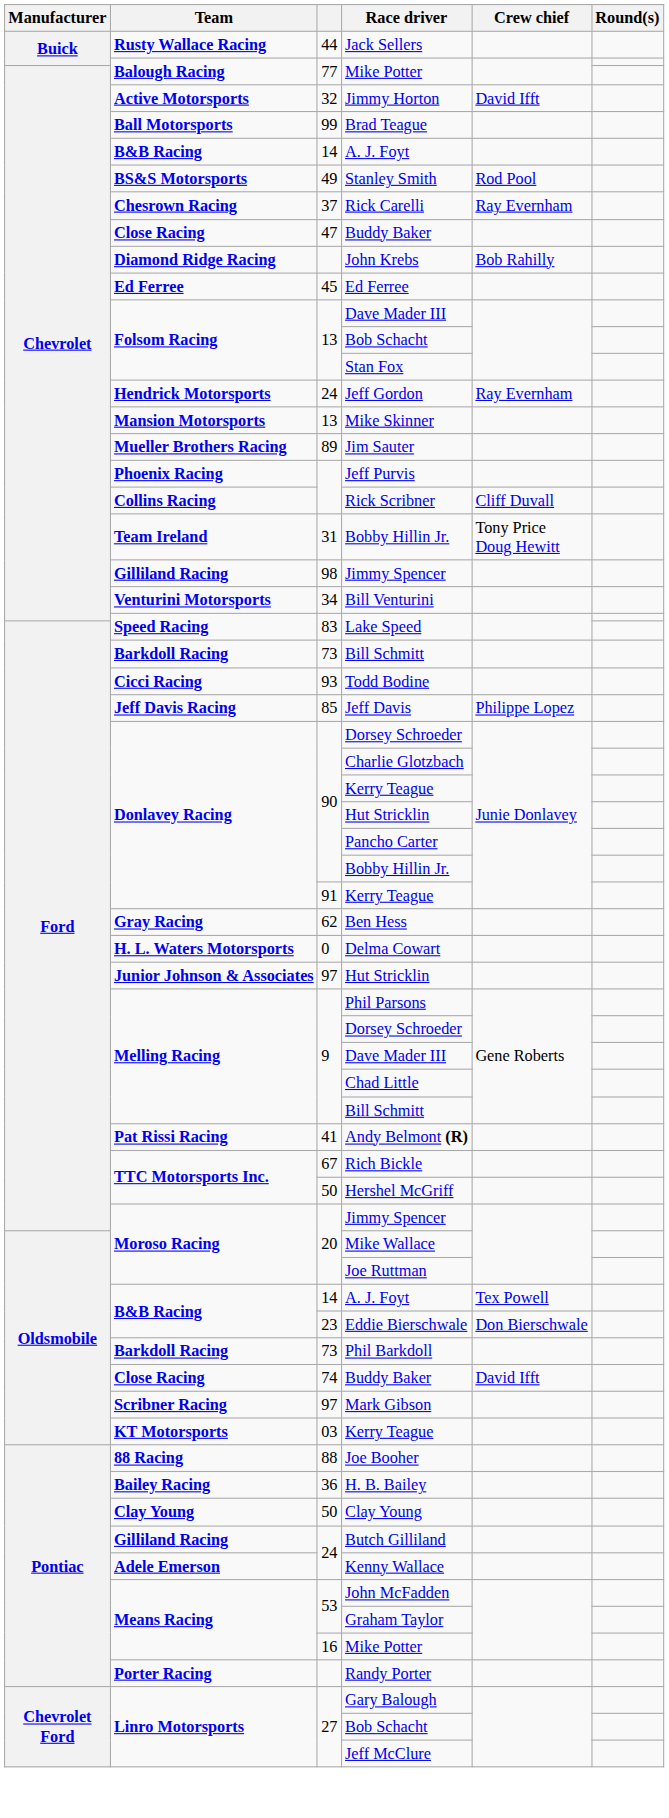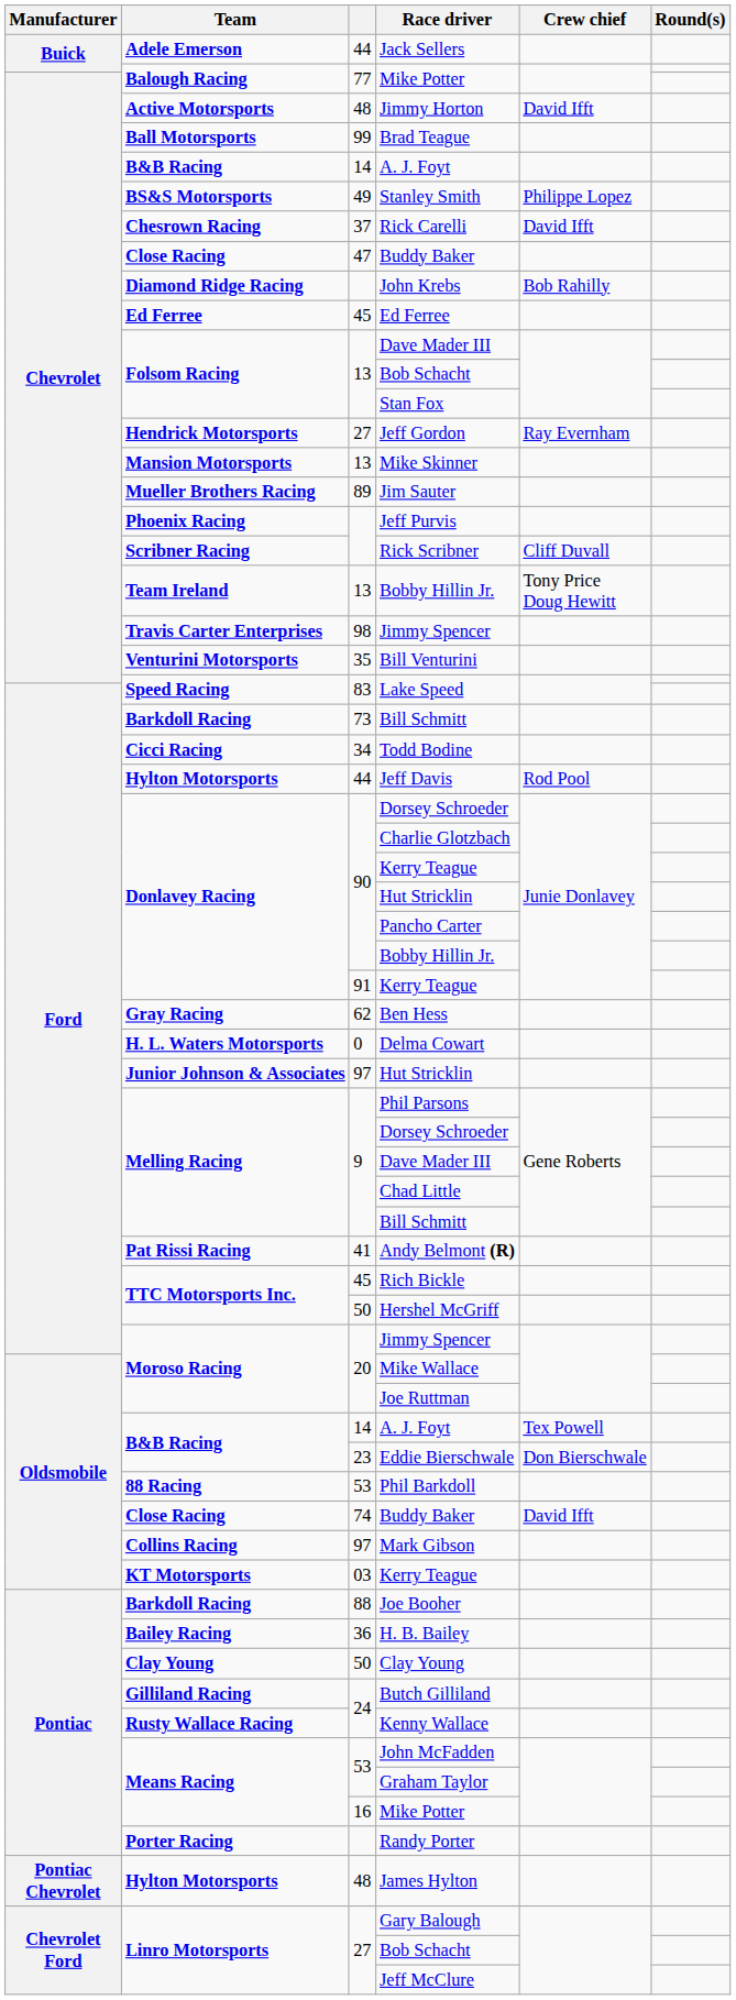 <table class="wikitable" style="font-size: 95%;">
 <tr>
 <th>Manufacturer</th>
 <th>Team</th>
 <th></th>
 <th>Race driver</th>
 <th>Crew chief</th>
 <th>Round(s)</th>
 </tr>
 <tr>
 <th rowspan="2"><a href='#'>Buick</a></th>
-<td><strong><a href='#'>Rusty Wallace Racing</a></strong></td>
+<td><strong><a href='#'>Adele Emerson</a></strong></td>
 <td>44</td>
 <td><a href='#'>Jack Sellers</a></td>
 <td></td>
 <td></td>
 </tr>
 <tr>
 <td rowspan="2"><strong><a href='#'>Balough Racing</a></strong></td>
 <td rowspan="2">77</td>
 <td rowspan="2"><a href='#'>Mike Potter</a></td>
 <td rowspan="2"></td>
 <td></td>
 </tr>
 <tr>
 <th rowspan="21"><a href='#'>Chevrolet</a></th>
 <td></td>
 </tr>
 <tr>
 <td><strong><a href='#'>Active Motorsports</a></strong></td>
-<td>32</td>
+<td>48</td>
 <td><a href='#'>Jimmy Horton</a></td>
 <td><a href='#'>David Ifft</a></td>
 <td></td>
 </tr>
 <tr>
 <td><strong><a href='#'>Ball Motorsports</a></strong></td>
 <td>99</td>
 <td><a href='#'>Brad Teague</a></td>
 <td></td>
 <td></td>
 </tr>
 <tr>
 <td><strong><a href='#'>B&B Racing</a></strong></td>
 <td>14</td>
 <td><a href='#'>A. J. Foyt</a></td>
 <td></td>
 <td></td>
 </tr>
 <tr>
 <td><strong><a href='#'>BS&S Motorsports</a></strong></td>
 <td>49</td>
 <td><a href='#'>Stanley Smith</a></td>
-<td><a href='#'>Rod Pool</a></td>
+<td><a href='#'>Philippe Lopez</a></td>
 <td></td>
 </tr>
 <tr>
 <td><strong><a href='#'>Chesrown Racing</a></strong></td>
 <td>37</td>
 <td><a href='#'>Rick Carelli</a></td>
-<td><a href='#'>Ray Evernham</a></td>
+<td><a href='#'>David Ifft</a></td>
 <td></td>
 </tr>
 <tr>
 <td><strong><a href='#'>Close Racing</a></strong></td>
 <td>47</td>
 <td><a href='#'>Buddy Baker</a></td>
 <td></td>
 <td></td>
 </tr>
 <tr>
 <td><strong><a href='#'>Diamond Ridge Racing</a></strong></td>
 <td></td>
 <td><a href='#'>John Krebs</a></td>
 <td><a href='#'>Bob Rahilly</a></td>
 <td></td>
 </tr>
 <tr>
 <td><strong><a href='#'>Ed Ferree</a></strong></td>
 <td>45</td>
 <td><a href='#'>Ed Ferree</a></td>
 <td></td>
 <td></td>
 </tr>
 <tr>
 <td rowspan="3"><strong><a href='#'>Folsom Racing</a></strong></td>
 <td rowspan="3">13</td>
 <td><a href='#'>Dave Mader III</a></td>
 <td rowspan="3"></td>
 <td></td>
 </tr>
 <tr>
 <td><a href='#'>Bob Schacht</a></td>
 <td></td>
 </tr>
 <tr>
 <td><a href='#'>Stan Fox</a></td>
 <td></td>
 </tr>
 <tr>
 <td><strong><a href='#'>Hendrick Motorsports</a></strong></td>
-<td>24</td>
+<td>27</td>
 <td><a href='#'>Jeff Gordon</a></td>
 <td><a href='#'>Ray Evernham</a></td>
 <td></td>
 </tr>
 <tr>
 <td><strong><a href='#'>Mansion Motorsports</a></strong></td>
 <td>13</td>
 <td><a href='#'>Mike Skinner</a></td>
 <td></td>
 <td></td>
 </tr>
 <tr>
 <td><strong><a href='#'>Mueller Brothers Racing</a></strong></td>
 <td>89</td>
 <td><a href='#'>Jim Sauter</a></td>
 <td></td>
 <td></td>
 </tr>
 <tr>
 <td><strong><a href='#'>Phoenix Racing</a></strong></td>
 <td rowspan="2"></td>
 <td><a href='#'>Jeff Purvis</a></td>
 <td></td>
 <td></td>
 </tr>
 <tr>
-<td><strong><a href='#'>Collins Racing</a></strong></td>
+<td><strong><a href='#'>Scribner Racing</a></strong></td>
 <td><a href='#'>Rick Scribner</a></td>
 <td><a href='#'>Cliff Duvall</a></td>
 <td></td>
 </tr>
 <tr>
 <td><strong><a href='#'>Team Ireland</a></strong></td>
-<td>31</td>
+<td>13</td>
 <td><a href='#'>Bobby Hillin Jr.</a></td>
 <td>Tony Price <small></small> <br> <a href='#'>Doug Hewitt</a> <small></small></td>
 <td></td>
 </tr>
 <tr>
-<td><a href='#'><strong>Gilliland</strong> <strong>Racing</strong></a></td>
+<td><strong><a href='#'>Travis Carter Enterprises</a></strong></td>
 <td>98</td>
 <td><a href='#'>Jimmy Spencer</a></td>
 <td></td>
 <td></td>
 </tr>
 <tr>
 <td><strong><a href='#'>Venturini Motorsports</a></strong></td>
-<td>34</td>
+<td>35</td>
 <td><a href='#'>Bill Venturini</a></td>
 <td></td>
 <td></td>
 </tr>
 <tr>
 <td rowspan=2><strong><a href='#'>Speed Racing</a></strong></td>
 <td rowspan=2>83</td>
 <td rowspan=2><a href='#'>Lake Speed</a></td>
 <td rowspan=2></td>
 <td></td>
 </tr>
 <tr>
 <th rowspan="23"><a href='#'>Ford</a></th>
 <td></td>
 </tr>
 <tr>
 <td><strong><a href='#'>Barkdoll Racing</a></strong></td>
 <td>73</td>
 <td><a href='#'>Bill Schmitt</a></td>
 <td></td>
 <td></td>
 </tr>
 <tr>
 <td><strong><a href='#'>Cicci Racing</a></strong></td>
-<td>93</td>
+<td>34</td>
 <td><a href='#'>Todd Bodine</a></td>
 <td></td>
 <td></td>
 </tr>
 <tr>
-<td><strong><a href='#'>Jeff Davis Racing</a></strong></td>
-<td>85</td>
+<td><strong><a href='#'>Hylton Motorsports</a></strong></td>
+<td>44</td>
 <td><a href='#'>Jeff Davis</a></td>
-<td><a href='#'>Philippe Lopez</a></td>
+<td><a href='#'>Rod Pool</a></td>
 <td></td>
 </tr>
 <tr>
 <td rowspan=7><strong><a href='#'>Donlavey Racing</a></strong></td>
 <td rowspan=6>90</td>
 <td><a href='#'>Dorsey Schroeder</a></td>
 <td rowspan=7><a href='#'>Junie Donlavey</a></td>
 <td></td>
 </tr>
 <tr>
 <td><a href='#'>Charlie Glotzbach</a></td>
 <td></td>
 </tr>
 <tr>
 <td><a href='#'>Kerry Teague</a></td>
 <td></td>
 </tr>
 <tr>
 <td><a href='#'>Hut Stricklin</a></td>
 <td></td>
 </tr>
 <tr>
 <td><a href='#'>Pancho Carter</a></td>
 <td></td>
 </tr>
 <tr>
 <td><a href='#'>Bobby Hillin Jr.</a></td>
 <td></td>
 </tr>
 <tr>
 <td>91</td>
 <td><a href='#'>Kerry Teague</a></td>
 <td></td>
 </tr>
 <tr>
 <td><strong><a href='#'>Gray Racing</a></strong></td>
 <td>62</td>
 <td><a href='#'>Ben Hess</a></td>
 <td></td>
 <td></td>
 </tr>
 <tr>
 <td><strong><a href='#'>H. L. Waters Motorsports</a></strong></td>
 <td>0</td>
 <td><a href='#'>Delma Cowart</a></td>
 <td></td>
 <td></td>
 </tr>
 <tr>
 <td><strong><a href='#'>Junior Johnson & Associates</a></strong></td>
 <td>97</td>
 <td><a href='#'>Hut Stricklin</a></td>
 <td></td>
 <td></td>
 </tr>
 <tr>
 <td rowspan=5><strong><a href='#'>Melling Racing</a></strong></td>
 <td rowspan=5>9</td>
 <td><a href='#'>Phil Parsons</a></td>
 <td rowspan=5>Gene Roberts</td>
 <td></td>
 </tr>
 <tr>
 <td><a href='#'>Dorsey Schroeder</a></td>
 <td></td>
 </tr>
 <tr>
 <td><a href='#'>Dave Mader III</a></td>
 <td></td>
 </tr>
 <tr>
 <td><a href='#'>Chad Little</a></td>
 <td></td>
 </tr>
 <tr>
 <td><a href='#'>Bill Schmitt</a></td>
 <td></td>
 </tr>
 <tr>
 <td><strong><a href='#'>Pat Rissi Racing</a></strong></td>
 <td>41</td>
 <td><a href='#'>Andy Belmont</a> <strong>(R)</strong></td>
 <td></td>
 <td></td>
 </tr>
 <tr>
 <td rowspan="2"><strong><a href='#'>TTC Motorsports Inc.</a></strong></td>
-<td>67</td>
+<td>45</td>
 <td><a href='#'>Rich Bickle</a></td>
 <td></td>
 <td></td>
 </tr>
 <tr>
 <td>50</td>
 <td><a href='#'>Hershel McGriff</a></td>
 <td></td>
 <td></td>
 </tr>
 <tr>
 <td rowspan=3><strong><a href='#'>Moroso Racing</a></strong></td>
 <td rowspan=3>20</td>
 <td><a href='#'>Jimmy Spencer</a></td>
 <td rowspan=3></td>
 <td></td>
 </tr>
 <tr>
 <th rowspan="8"><a href='#'>Oldsmobile</a></th>
 <td><a href='#'>Mike Wallace</a></td>
 <td></td>
 </tr>
 <tr>
 <td><a href='#'>Joe Ruttman</a></td>
 <td></td>
 </tr>
 <tr>
 <td rowspan="2"><strong><a href='#'>B&B Racing</a></strong></td>
 <td>14</td>
 <td><a href='#'>A. J. Foyt</a></td>
 <td><a href='#'>Tex Powell</a></td>
 <td></td>
 </tr>
 <tr>
 <td>23</td>
 <td><a href='#'>Eddie Bierschwale</a></td>
 <td><a href='#'>Don Bierschwale</a></td>
 <td></td>
 </tr>
 <tr>
-<td><strong><a href='#'>Barkdoll Racing</a></strong></td>
-<td>73</td>
+<td><strong><a href='#'>88 Racing</a></strong></td>
+<td>53</td>
 <td><a href='#'>Phil Barkdoll</a></td>
 <td></td>
 <td></td>
 </tr>
 <tr>
 <td><strong><a href='#'>Close Racing</a></strong></td>
 <td>74</td>
 <td><a href='#'>Buddy Baker</a></td>
 <td><a href='#'>David Ifft</a></td>
 <td></td>
 </tr>
 <tr>
-<td><strong><a href='#'>Scribner Racing</a></strong></td>
+<td><strong><a href='#'>Collins Racing</a></strong></td>
 <td>97</td>
 <td><a href='#'>Mark Gibson</a></td>
 <td></td>
 <td></td>
 </tr>
 <tr>
 <td><strong><a href='#'>KT Motorsports</a></strong></td>
 <td>03</td>
 <td><a href='#'>Kerry Teague</a></td>
 <td></td>
 <td></td>
 </tr>
 <tr>
 <th rowspan="9"><a href='#'>Pontiac</a></th>
-<td><strong><a href='#'>88 Racing</a></strong></td>
+<td><strong><a href='#'>Barkdoll Racing</a></strong></td>
 <td>88</td>
 <td><a href='#'>Joe Booher</a></td>
 <td></td>
 <td></td>
 </tr>
 <tr>
 <td><strong><a href='#'>Bailey Racing</a></strong></td>
 <td>36</td>
 <td><a href='#'>H. B. Bailey</a></td>
 <td></td>
 <td></td>
 </tr>
 <tr>
 <td><strong><a href='#'>Clay Young</a></strong></td>
 <td>50</td>
 <td><a href='#'>Clay Young</a></td>
 <td></td>
 <td></td>
 </tr>
 <tr>
 <td><a href='#'><strong>Gilliland</strong> <strong>Racing</strong></a></td>
 <td rowspan="2">24</td>
 <td><a href='#'>Butch Gilliland</a></td>
 <td></td>
 <td></td>
 </tr>
 <tr>
-<td><strong><a href='#'>Adele Emerson</a></strong></td>
+<td><strong><a href='#'>Rusty Wallace Racing</a></strong></td>
 <td><a href='#'>Kenny Wallace</a></td>
 <td></td>
 <td></td>
 </tr>
 <tr>
 <td rowspan=3><strong><a href='#'>Means Racing</a></strong></td>
 <td rowspan=2>53</td>
 <td><a href='#'>John McFadden</a></td>
 <td rowspan=3></td>
 <td></td>
 </tr>
 <tr>
 <td><a href='#'>Graham Taylor</a></td>
 <td></td>
 </tr>
 <tr>
 <td>16</td>
 <td><a href='#'>Mike Potter</a></td>
 <td></td>
 </tr>
 <tr>
 <td><strong><a href='#'>Porter Racing</a></strong></td>
 <td></td>
 <td><a href='#'>Randy Porter</a></td>
 <td></td>
 <td></td>
 </tr>
 <tr>
+<th><a href='#'>Pontiac</a> <small></small><br><a href='#'>Chevrolet</a> <small></small></th>
+<td><strong><a href='#'>Hylton Motorsports</a></strong></td>
+<td>48</td>
+<td><a href='#'>James Hylton</a></td>
+<td></td>
+<td></td>
+</tr>
+<tr>
 <th rowspan="3"><a href='#'>Chevrolet</a> <small></small><br><a href='#'>Ford</a> <small></small></th>
 <td rowspan="3"><strong><a href='#'>Linro Motorsports</a></strong></td>
 <td rowspan="3">27</td>
 <td><a href='#'>Gary Balough</a></td>
 <td rowspan="3"></td>
 <td></td>
 </tr>
 <tr>
 <td><a href='#'>Bob Schacht</a></td>
 <td></td>
 </tr>
 <tr>
 <td><a href='#'>Jeff McClure</a></td>
 <td></td>
 </tr>
 </table>
